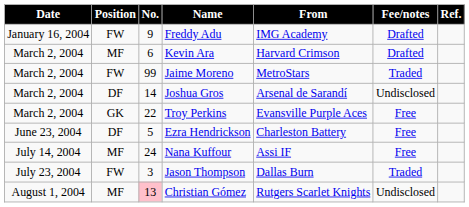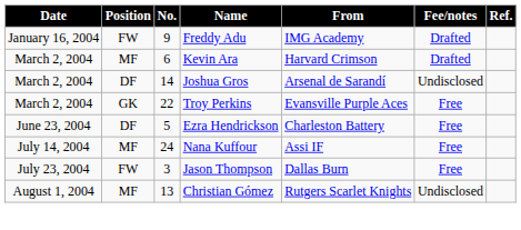 <table class="wikitable" style="text-align:center; font-size:90%; ">
 <tr>
 <th style="background:#000000; color:#FFFFFF;">Date</th>
 <th style="background:#000000; color:#FFFFFF;">Position</th>
 <th style="background:#000000; color:#FFFFFF;">No.</th>
 <th style="background:#000000; color:#FFFFFF;">Name</th>
 <th style="background:#000000; color:#FFFFFF;">From</th>
 <th style="background:#000000; color:#FFFFFF;">Fee/notes</th>
 <th style="background:#000000; color:#FFFFFF;">Ref.</th>
 </tr>
 <tr>
 <td>January 16, 2004</td>
 <td>FW</td>
 <td>9</td>
 <td align="left"> <a href='#'>Freddy Adu</a></td>
 <td align="left"> <a href='#'>IMG Academy</a></td>
 <td><a href='#'>Drafted</a></td>
 <td></td>
 </tr>
 <tr>
 <td>March 2, 2004</td>
 <td>MF</td>
 <td>6</td>
 <td align="left"> <a href='#'>Kevin Ara</a></td>
 <td align="left"> <a href='#'>Harvard Crimson</a></td>
 <td><a href='#'>Drafted</a></td>
-<td></td>
-</tr>
-<tr>
-<td>March 2, 2004</td>
-<td>FW</td>
-<td>99</td>
-<td align="left"> <a href='#'>Jaime Moreno</a></td>
-<td align="left"> <a href='#'>MetroStars</a></td>
-<td><a href='#'>Traded</a></td>
 <td></td>
 </tr>
 <tr>
 <td>March 2, 2004</td>
 <td>DF</td>
 <td>14</td>
 <td align="left"> <a href='#'>Joshua Gros</a></td>
 <td align="left"> <a href='#'>Arsenal de Sarandí</a></td>
 <td>Undisclosed</td>
 <td></td>
 </tr>
 <tr>
 <td>March 2, 2004</td>
 <td>GK</td>
 <td>22</td>
 <td align="left"> <a href='#'>Troy Perkins</a></td>
 <td align="left"> <a href='#'>Evansville Purple Aces</a></td>
 <td><a href='#'>Free</a></td>
 <td></td>
 </tr>
 <tr>
 <td>June 23, 2004</td>
 <td>DF</td>
 <td>5</td>
 <td align="left"> <a href='#'>Ezra Hendrickson</a></td>
 <td align="left"> <a href='#'>Charleston Battery</a></td>
 <td><a href='#'>Free</a></td>
 <td></td>
 </tr>
 <tr>
 <td>July 14, 2004</td>
 <td>MF</td>
 <td>24</td>
 <td align="left"> <a href='#'>Nana Kuffour</a></td>
 <td align="left"> <a href='#'>Assi IF</a></td>
 <td><a href='#'>Free</a></td>
 <td></td>
 </tr>
 <tr>
 <td>July 23, 2004</td>
 <td>FW</td>
 <td>3</td>
 <td align="left"> <a href='#'>Jason Thompson</a></td>
 <td align="left"> <a href='#'>Dallas Burn</a></td>
-<td><a href='#'>Traded</a></td>
+<td><a href='#'>Free</a></td>
 <td></td>
 </tr>
 <tr>
 <td>August 1, 2004</td>
 <td>MF</td>
-<td style="background: pink;">13</td>
+<td>13</td>
 <td align="left"> <a href='#'>Christian Gómez</a></td>
 <td align="left"> <a href='#'>Rutgers Scarlet Knights</a></td>
 <td>Undisclosed</td>
 <td></td>
 </tr>
 </table>
